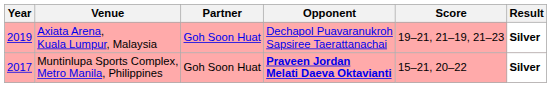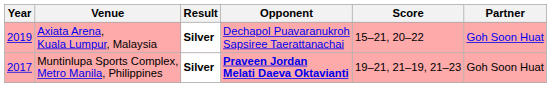 <table class="sortable wikitable" style="font-size: 90%;">
 <tr>
 <th>Year</th>
 <th>Venue</th>
-<th>Partner</th>
+<th>Result</th>
 <th>Opponent</th>
 <th>Score</th>
-<th>Result</th>
+<th>Partner</th>
 </tr>
 <tr style="background:#FFAAAA">
 <td align="center"><a href='#'>2019</a></td>
 <td align="left"><a href='#'>Axiata Arena</a>,<br><a href='#'>Kuala Lumpur</a>, Malaysia</td>
+<td style="text-align:left; background:white"> <strong>Silver</strong></td>
+<td align="left"> <a href='#'>Dechapol Puavaranukroh</a><br> <a href='#'>Sapsiree Taerattanachai</a></td>
+<td align="left">15–21, 20–22</td>
 <td align="left"> <a href='#'>Goh Soon Huat</a></td>
-<td align="left"> <a href='#'>Dechapol Puavaranukroh</a><br> <a href='#'>Sapsiree Taerattanachai</a></td>
-<td align="left">19–21, 21–19, 21–23</td>
-<td style="text-align:left; background:white"> <strong>Silver</strong></td>
 </tr>
 <tr style="background:#FFAAAA">
 <td align="center"><a href='#'>2017</a></td>
 <td align="left">Muntinlupa Sports Complex,<br><a href='#'>Metro Manila</a>, Philippines</td>
+<td style="text-align:left; background:white"> <strong>Silver</strong></td>
+<td align="left"><strong> <a href='#'>Praveen Jordan</a><br> <a href='#'>Melati Daeva Oktavianti</a></strong></td>
+<td align="left">19–21, 21–19, 21–23</td>
 <td align="left"> Goh Soon Huat</td>
-<td align="left"><strong> <a href='#'>Praveen Jordan</a><br> <a href='#'>Melati Daeva Oktavianti</a></strong></td>
-<td align="left">15–21, 20–22</td>
-<td style="text-align:left; background:white"> <strong>Silver</strong></td>
 </tr>
 </table>
